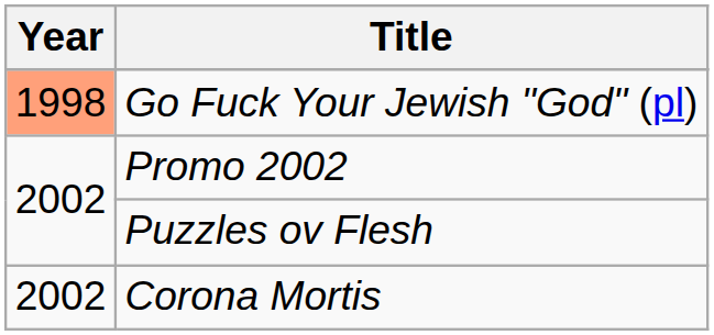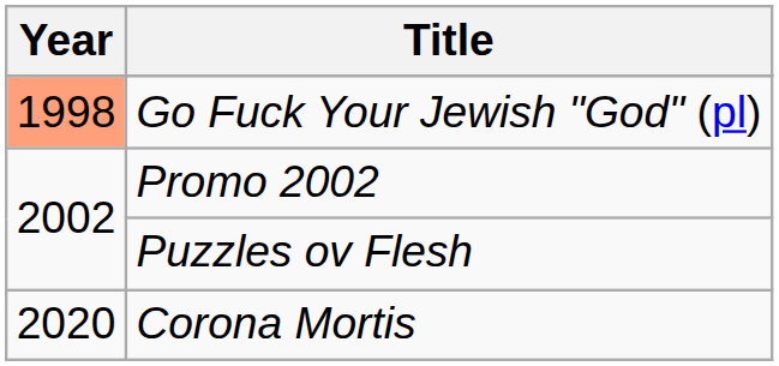 <table class="wikitable" border="1">
 <tr>
 <th>Year</th>
 <th>Title</th>
 </tr>
 <tr>
 </tr>
 <tr>
 <td style="background: lightsalmon;">1998</td>
 <td><em>Go Fuck Your Jewish "God"</em> (<a href='#'>pl</a>)</td>
 </tr>
 <tr>
 <td rowspan=2>2002</td>
 <td><em>Promo 2002</em></td>
 </tr>
 <tr>
 <td><em>Puzzles ov Flesh</em></td>
 </tr>
 <tr>
-<td>2002</td>
+<td>2020</td>
 <td><em>Corona Mortis</em></td>
 </tr>
 </table>
